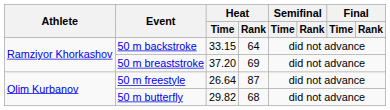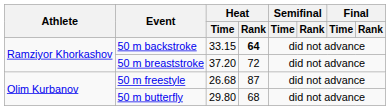 <table class=wikitable style="font-size:90%">
 <tr>
 <th rowspan="2">Athlete</th>
 <th rowspan="2">Event</th>
 <th colspan="2">Heat</th>
 <th colspan="2">Semifinal</th>
 <th colspan="2">Final</th>
 </tr>
 <tr style="font-size:95%">
 <th>Time</th>
 <th>Rank</th>
 <th>Time</th>
 <th>Rank</th>
 <th>Time</th>
 <th>Rank</th>
 </tr>
 <tr align=center>
 <td align=left rowspan=2><a href='#'>Ramziyor Khorkashov</a></td>
 <td align=left><a href='#'>50 m backstroke</a></td>
 <td>33.15</td>
-<td>64</td>
+<td><strong>64</strong></td>
 <td colspan=4>did not advance</td>
 </tr>
 <tr align=center>
 <td align=left><a href='#'>50 m breaststroke</a></td>
 <td>37.20</td>
-<td>69</td>
+<td>72</td>
 <td colspan=4>did not advance</td>
 </tr>
 <tr align=center>
 <td align=left rowspan=2><a href='#'>Olim Kurbanov</a></td>
 <td align=left><a href='#'>50 m freestyle</a></td>
-<td>26.64</td>
+<td>26.68</td>
 <td>87</td>
 <td colspan=4>did not advance</td>
 </tr>
 <tr align=center>
 <td align=left><a href='#'>50 m butterfly</a></td>
-<td>29.82</td>
+<td>29.80</td>
 <td>68</td>
 <td colspan=4>did not advance</td>
 </tr>
 </table>
